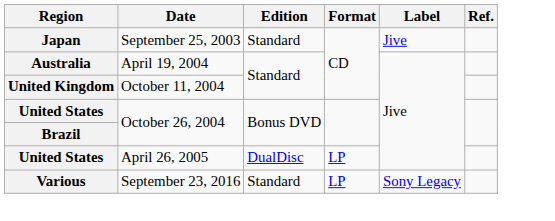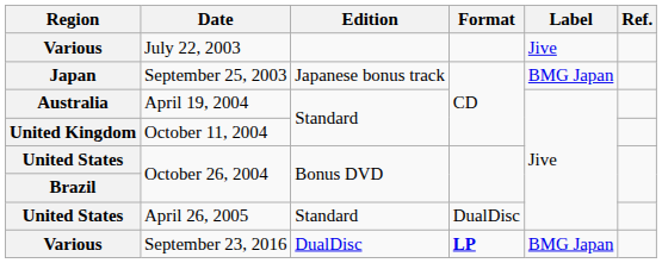 <table class="wikitable plainrowheaders">
 <tr>
 <th scope="col">Region</th>
 <th scope="col">Date</th>
 <th scope="col">Edition</th>
 <th scope="col">Format</th>
 <th scope="col">Label</th>
 <th scope="col">Ref.</th>
 </tr>
 <tr>
+<th scope="row">Various</th>
+<td>July 22, 2003</td>
+<td></td>
+<td></td>
+<td><a href='#'>Jive</a></td>
+<td style="text-align:center;"></td>
+</tr>
+<tr>
 <th scope="row">Japan</th>
 <td>September 25, 2003</td>
-<td>Standard</td>
+<td>Japanese bonus track</td>
 <td rowspan="3">CD</td>
-<td><a href='#'>Jive</a></td>
+<td><a href='#'>BMG Japan</a></td>
 <td style="text-align:center;"></td>
 </tr>
 <tr>
 <th scope="row">Australia</th>
 <td>April 19, 2004</td>
 <td rowspan="2">Standard</td>
 <td rowspan="5">Jive</td>
 <td style="text-align:center;"></td>
 </tr>
 <tr>
 <th scope="row">United Kingdom</th>
 <td>October 11, 2004</td>
 <td style="text-align:center;"></td>
 </tr>
 <tr>
 <th scope="row">United States</th>
 <td rowspan="2">October 26, 2004</td>
 <td rowspan="2">Bonus DVD</td>
 <td rowspan="2"></td>
 <td style="text-align:center;" rowspan="2"></td>
 </tr>
 <tr>
 <th scope="row">Brazil</th>
 </tr>
 <tr>
 <th scope="row">United States</th>
 <td>April 26, 2005</td>
-<td><a href='#'>DualDisc</a></td>
-<td><a href='#'>LP</a></td>
+<td>Standard</td>
+<td>DualDisc</td>
 <td style="text-align:center;"></td>
 </tr>
 <tr>
 <th scope="row">Various</th>
 <td>September 23, 2016</td>
-<td>Standard</td>
-<td><a href='#'>LP</a></td>
-<td><a href='#'>Sony Legacy</a></td>
+<td><a href='#'>DualDisc</a></td>
+<td><strong><a href='#'>LP</a></strong></td>
+<td><a href='#'>BMG Japan</a></td>
 <td style="text-align:center;"></td>
 </tr>
 </table>
